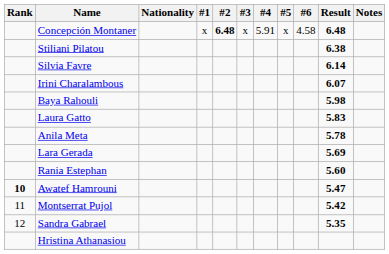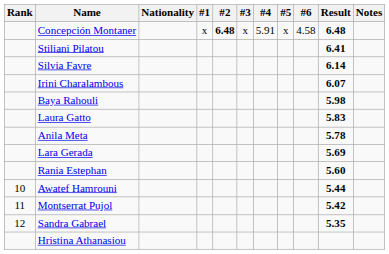 <table class="wikitable sortable" style="text-align:center">
 <tr>
 <th>Rank</th>
 <th>Name</th>
 <th>Nationality</th>
 <th>#1</th>
 <th>#2</th>
 <th>#3</th>
 <th>#4</th>
 <th>#5</th>
 <th>#6</th>
 <th>Result</th>
 <th>Notes</th>
 </tr>
 <tr>
 <td></td>
 <td align=left><a href='#'>Concepción Montaner</a></td>
 <td align=left></td>
 <td>x</td>
 <td><strong>6.48</strong></td>
 <td>x</td>
 <td>5.91</td>
 <td>x</td>
 <td>4.58</td>
 <td><strong>6.48</strong></td>
 <td></td>
 </tr>
 <tr>
 <td></td>
 <td align=left><a href='#'>Stiliani Pilatou</a></td>
 <td align=left></td>
 <td></td>
 <td></td>
 <td></td>
 <td></td>
 <td></td>
 <td></td>
-<td><strong>6.38</strong></td>
+<td><strong>6.41</strong></td>
 <td></td>
 </tr>
 <tr>
 <td></td>
 <td align=left><a href='#'>Silvia Favre</a></td>
 <td align=left></td>
 <td></td>
 <td></td>
 <td></td>
 <td></td>
 <td></td>
 <td></td>
 <td><strong>6.14</strong></td>
 <td></td>
 </tr>
 <tr>
 <td></td>
 <td align=left><a href='#'>Irini Charalambous</a></td>
 <td align=left></td>
 <td></td>
 <td></td>
 <td></td>
 <td></td>
 <td></td>
 <td></td>
 <td><strong>6.07</strong></td>
 <td></td>
 </tr>
 <tr>
 <td></td>
 <td align=left><a href='#'>Baya Rahouli</a></td>
 <td align=left></td>
 <td></td>
 <td></td>
 <td></td>
 <td></td>
 <td></td>
 <td></td>
 <td><strong>5.98</strong></td>
 <td></td>
 </tr>
 <tr>
 <td></td>
 <td align=left><a href='#'>Laura Gatto</a></td>
 <td align=left></td>
 <td></td>
 <td></td>
 <td></td>
 <td></td>
 <td></td>
 <td></td>
 <td><strong>5.83</strong></td>
 <td></td>
 </tr>
 <tr>
 <td></td>
 <td align=left><a href='#'>Anila Meta</a></td>
 <td align=left></td>
 <td></td>
 <td></td>
 <td></td>
 <td></td>
 <td></td>
 <td></td>
 <td><strong>5.78</strong></td>
 <td></td>
 </tr>
 <tr>
 <td></td>
 <td align=left><a href='#'>Lara Gerada</a></td>
 <td align=left></td>
 <td></td>
 <td></td>
 <td></td>
 <td></td>
 <td></td>
 <td></td>
 <td><strong>5.69</strong></td>
 <td></td>
 </tr>
 <tr>
 <td></td>
 <td align=left><a href='#'>Rania Estephan</a></td>
 <td align=left></td>
 <td></td>
 <td></td>
 <td></td>
 <td></td>
 <td></td>
 <td></td>
 <td><strong>5.60</strong></td>
 <td></td>
 </tr>
 <tr>
-<td><strong>10</strong></td>
+<td>10</td>
 <td align=left><a href='#'>Awatef Hamrouni</a></td>
 <td align=left></td>
 <td></td>
 <td></td>
 <td></td>
 <td></td>
 <td></td>
 <td></td>
-<td><strong>5.47</strong></td>
+<td><strong>5.44</strong></td>
 <td></td>
 </tr>
 <tr>
 <td>11</td>
 <td align=left><a href='#'>Montserrat Pujol</a></td>
 <td align=left></td>
 <td></td>
 <td></td>
 <td></td>
 <td></td>
 <td></td>
 <td></td>
 <td><strong>5.42</strong></td>
 <td></td>
 </tr>
 <tr>
 <td>12</td>
 <td align=left><a href='#'>Sandra Gabrael</a></td>
 <td align=left></td>
 <td></td>
 <td></td>
 <td></td>
 <td></td>
 <td></td>
 <td></td>
 <td><strong>5.35</strong></td>
 <td></td>
 </tr>
 <tr>
 <td></td>
 <td align=left><a href='#'>Hristina Athanasiou</a></td>
 <td align=left></td>
 <td></td>
 <td></td>
 <td></td>
 <td></td>
 <td></td>
 <td></td>
 <td><strong></strong></td>
 <td></td>
 </tr>
 </table>
